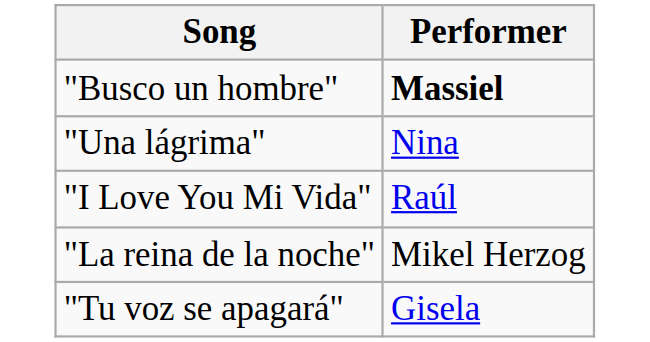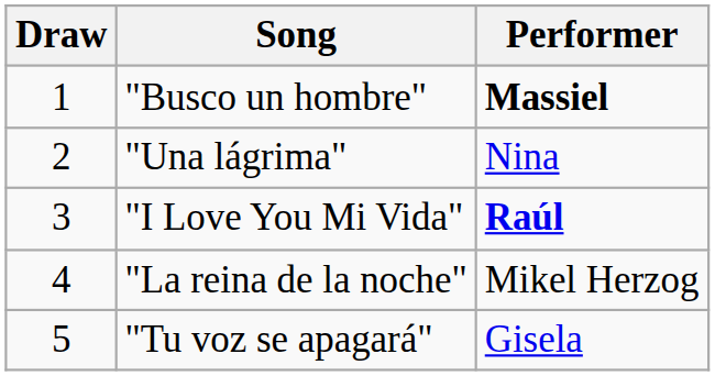 <table class="sortable wikitable" style="margin: 1em auto 1em auto;">
 <tr>
+<th>Draw</th>
 <th>Song</th>
 <th>Performer</th>
 </tr>
 <tr>
+<td align="center">1</td>
 <td>"Busco un hombre"</td>
 <td><strong>Massiel</strong></td>
 </tr>
 <tr>
+<td align="center">2</td>
 <td>"Una lágrima"</td>
 <td><a href='#'>Nina</a></td>
 </tr>
 <tr>
+<td align="center">3</td>
 <td>"I Love You Mi Vida"</td>
-<td><a href='#'>Raúl</a></td>
+<td><strong><a href='#'>Raúl</a></strong></td>
 </tr>
 <tr>
+<td align="center">4</td>
 <td>"La reina de la noche"</td>
 <td>Mikel Herzog</td>
 </tr>
 <tr>
+<td align="center">5</td>
 <td>"Tu voz se apagará"</td>
 <td><a href='#'>Gisela</a></td>
 </tr>
 </table>
